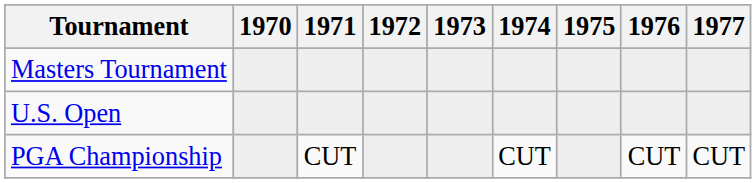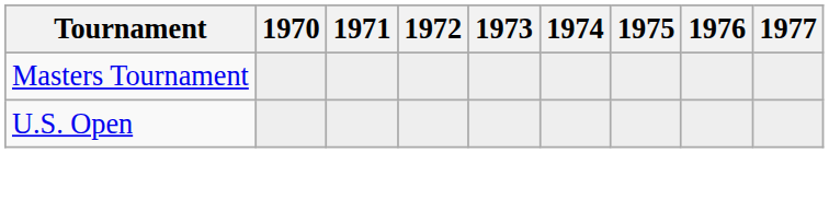 <table class="wikitable" style="font-size:95%;text-align:center;">
 <tr>
 <th>Tournament</th>
 <th>1970</th>
 <th>1971</th>
 <th>1972</th>
 <th>1973</th>
 <th>1974</th>
 <th>1975</th>
 <th>1976</th>
 <th>1977</th>
 </tr>
 <tr>
 <td align=left><a href='#'>Masters Tournament</a></td>
 <td style="background:#eeeeee;"></td>
 <td style="background:#eeeeee;"></td>
 <td style="background:#eeeeee;"></td>
 <td style="background:#eeeeee;"></td>
 <td style="background:#eeeeee;"></td>
 <td style="background:#eeeeee;"></td>
 <td style="background:#eeeeee;"></td>
 <td style="background:#eeeeee;"></td>
 </tr>
 <tr>
 <td align=left><a href='#'>U.S. Open</a></td>
 <td style="background:#eeeeee;"></td>
 <td style="background:#eeeeee;"></td>
 <td style="background:#eeeeee;"></td>
 <td style="background:#eeeeee;"></td>
 <td style="background:#eeeeee;"></td>
 <td style="background:#eeeeee;"></td>
 <td style="background:#eeeeee;"></td>
 <td style="background:#eeeeee;"></td>
 </tr>
-<tr>
-<td align=left><a href='#'>PGA Championship</a></td>
-<td style="background:#eeeeee;"></td>
-<td>CUT</td>
-<td style="background:#eeeeee;"></td>
-<td style="background:#eeeeee;"></td>
-<td>CUT</td>
-<td style="background:#eeeeee;"></td>
-<td>CUT</td>
-<td>CUT</td>
-</tr>
 </table>
